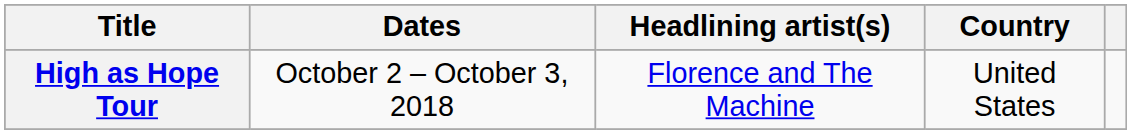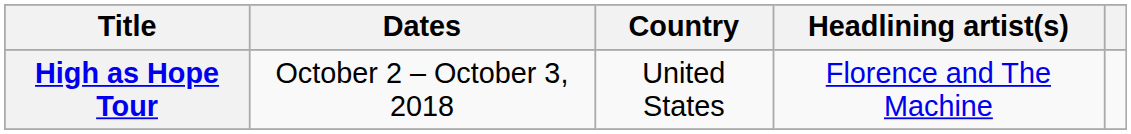 <table class="wikitable sortable plainrowheaders" style="text-align:center;" width=100%>
 <tr>
 <th scope="col">Title</th>
 <th scope="col">Dates</th>
+<th scope="col">Country</th>
 <th scope="col">Headlining artist(s)</th>
-<th scope="col">Country</th>
 <th scope="col" width="2%" class="unsortable"></th>
 </tr>
 <tr>
 <th scope="row"><a href='#'>High as Hope Tour</a></th>
 <td> October 2 – October 3, 2018</td>
+<td>United States</td>
 <td><a href='#'>Florence and The Machine</a></td>
-<td>United States</td>
 <td></td>
 </tr>
 </table>
